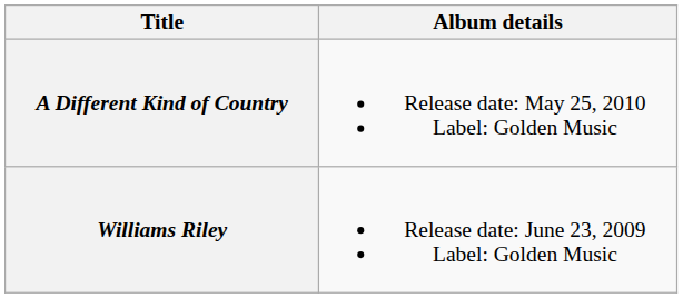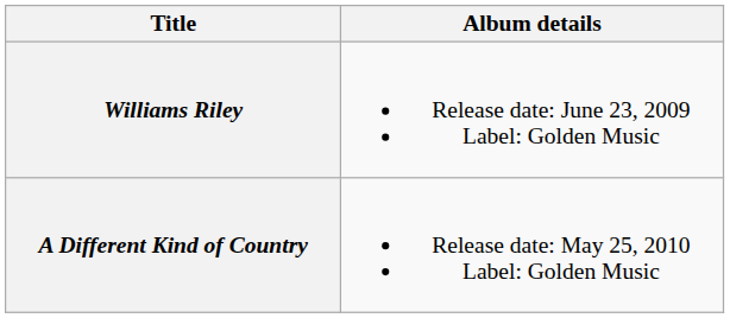 <table class="wikitable plainrowheaders" style="text-align:center;">
 <tr>
 <th style="width:14em;">Title</th>
 <th style="width:16em;">Album details</th>
 </tr>
 <tr>
+<th scope="row"><em>Williams Riley</em></th>
+<td><br><ul><li>Release date: June 23, 2009</li><li>Label: Golden Music</li></ul></td>
+</tr>
+<tr>
 <th scope="row"><em>A Different Kind of Country</em></th>
 <td><br><ul><li>Release date: May 25, 2010</li><li>Label: Golden Music</li></ul></td>
 </tr>
-<tr>
-<th scope="row"><em>Williams Riley</em></th>
-<td><br><ul><li>Release date: June 23, 2009</li><li>Label: Golden Music</li></ul></td>
-</tr>
 </table>
